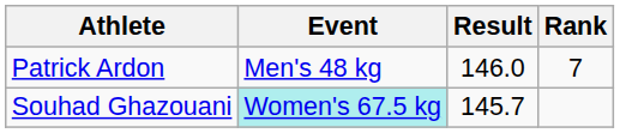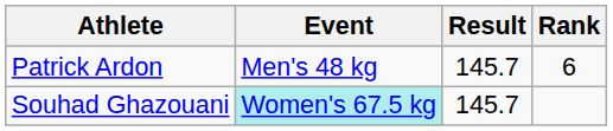 <table class=wikitable style="font-size:90%">
 <tr>
 <th>Athlete</th>
 <th>Event</th>
 <th>Result</th>
 <th>Rank</th>
 </tr>
 <tr align=center>
 <td align=left><a href='#'>Patrick Ardon</a></td>
 <td align=left><a href='#'>Men's 48 kg</a></td>
-<td>146.0</td>
-<td>7</td>
+<td>145.7</td>
+<td>6</td>
 </tr>
 <tr align=center>
 <td align=left><a href='#'>Souhad Ghazouani</a></td>
 <td align=left style="background: paleturquoise;"><a href='#'>Women's 67.5 kg</a></td>
 <td>145.7 </td>
 <td></td>
 </tr>
 </table>
